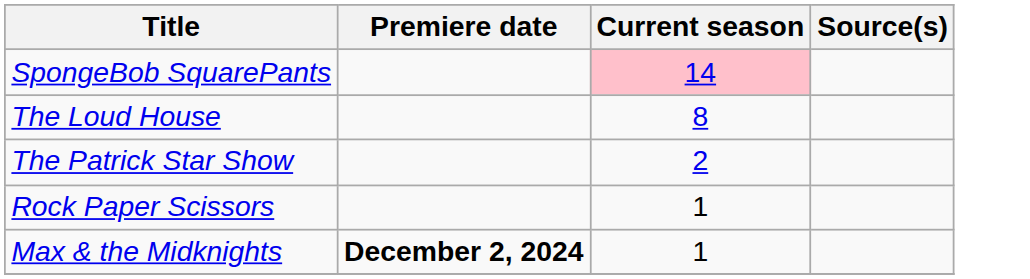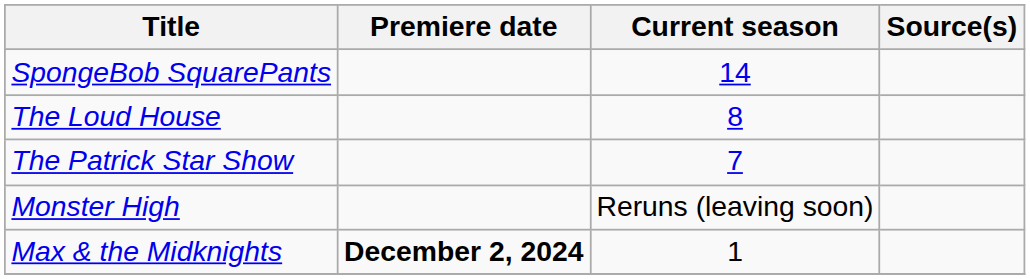 <table class="wikitable plainrowheaders sortable" style="text-align:center;">
 <tr>
 <th scope="col">Title</th>
 <th scope="col">Premiere date</th>
 <th scope="col">Current season</th>
 <th class="unsortable">Source(s)</th>
 </tr>
 <tr>
 <td scope="row" style="text-align:left;"><em><a href='#'>SpongeBob SquarePants</a></em></td>
 <td></td>
-<td style="background: pink;"><a href='#'>14</a></td>
+<td><a href='#'>14</a></td>
 <td></td>
 </tr>
 <tr>
 <td scope="row" style="text-align:left;"><em><a href='#'>The Loud House</a></em></td>
 <td></td>
 <td><a href='#'>8</a></td>
 <td></td>
 </tr>
 <tr>
 <td scope="row" style="text-align:left;"><em><a href='#'>The Patrick Star Show</a></em></td>
 <td></td>
-<td><a href='#'>2</a></td>
+<td><a href='#'>7</a></td>
 <td></td>
 </tr>
 <tr>
-<td scope="row" style="text-align:left;"><em><a href='#'>Rock Paper Scissors</a></em></td>
+<td scope="row" style="text-align:left;"><em><a href='#'>Monster High</a></em></td>
 <td></td>
-<td>1</td>
+<td>Reruns (leaving soon)</td>
 <td></td>
 </tr>
 <tr>
 <td scope="row" style="text-align:left;"><em><a href='#'>Max & the Midknights</a></em></td>
 <td><strong>December 2, 2024</strong></td>
 <td>1</td>
 <td></td>
 </tr>
 <tr>
 </tr>
 </table>
